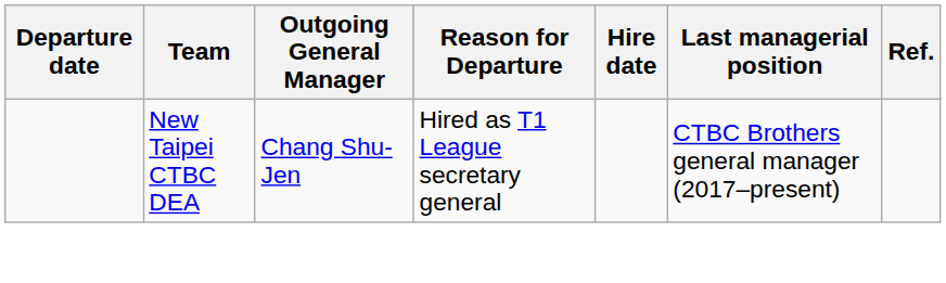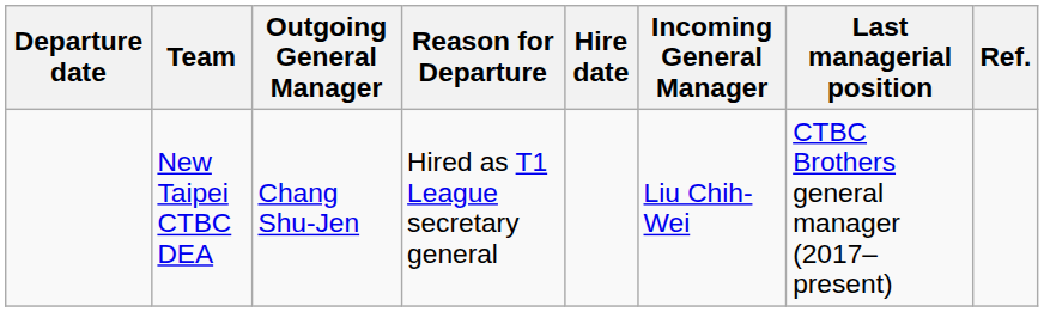 <table class="wikitable sortable">
 <tr>
 <th>Departure date</th>
 <th>Team</th>
 <th>Outgoing General Manager</th>
 <th>Reason for Departure</th>
 <th>Hire date</th>
+<th>Incoming General Manager</th>
 <th class="unsortable">Last managerial position</th>
 <th class="unsortable">Ref.</th>
 </tr>
 <tr>
 <td></td>
 <td><a href='#'>New Taipei CTBC DEA</a></td>
 <td><a href='#'>Chang Shu-Jen</a></td>
 <td>Hired as <a href='#'>T1 League</a> secretary general</td>
 <td></td>
+<td><a href='#'>Liu Chih-Wei</a></td>
 <td><a href='#'>CTBC Brothers</a> general manager (2017–present)</td>
 <td></td>
 </tr>
 </table>
